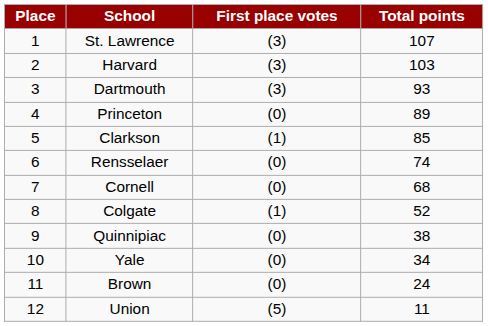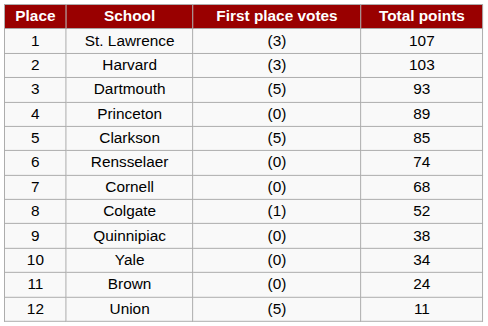 <table class="wikitable" style="width:80%;">
 <tr style="text-align:center; background:#900; color:#fff;">
 <td><strong>Place</strong></td>
 <td><strong>School</strong></td>
 <td><strong>First place votes</strong></td>
 <td><strong>Total points</strong></td>
 </tr>
 <tr style="text-align:center;" bgcolor="">
 <td>1</td>
 <td>St. Lawrence</td>
 <td>(3)</td>
 <td>107</td>
 </tr>
 <tr style="text-align:center;" bgcolor="">
 <td>2</td>
 <td>Harvard</td>
 <td>(3)</td>
 <td>103</td>
 </tr>
 <tr style="text-align:center;" bgcolor="">
 <td>3</td>
 <td>Dartmouth</td>
-<td>(3)</td>
+<td>(5)</td>
 <td>93</td>
 </tr>
 <tr style="text-align:center;" bgcolor="">
 <td>4</td>
 <td>Princeton</td>
 <td>(0)</td>
 <td>89</td>
 </tr>
 <tr style="text-align:center;" bgcolor="">
 <td>5</td>
 <td>Clarkson</td>
-<td>(1)</td>
+<td>(5)</td>
 <td>85</td>
 </tr>
 <tr style="text-align:center;" bgcolor="">
 <td>6</td>
 <td>Rensselaer</td>
 <td>(0)</td>
 <td>74</td>
 </tr>
 <tr style="text-align:center;" bgcolor="">
 <td>7</td>
 <td>Cornell</td>
 <td>(0)</td>
 <td>68</td>
 </tr>
 <tr style="text-align:center;" bgcolor="">
 <td>8</td>
 <td>Colgate</td>
 <td>(1)</td>
 <td>52</td>
 </tr>
 <tr style="text-align:center;" bgcolor="">
 <td>9</td>
 <td>Quinnipiac</td>
 <td>(0)</td>
 <td>38</td>
 </tr>
 <tr style="text-align:center;" bgcolor="">
 <td>10</td>
 <td>Yale</td>
 <td>(0)</td>
 <td>34</td>
 </tr>
 <tr style="text-align:center;" bgcolor="">
 <td>11</td>
 <td>Brown</td>
 <td>(0)</td>
 <td>24</td>
 </tr>
 <tr style="text-align:center;" bgcolor="">
 <td>12</td>
 <td>Union</td>
 <td>(5)</td>
 <td>11</td>
 </tr>
 </table>
